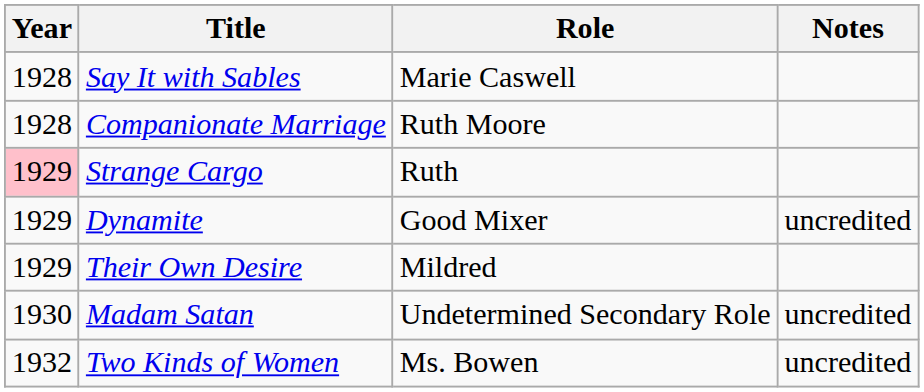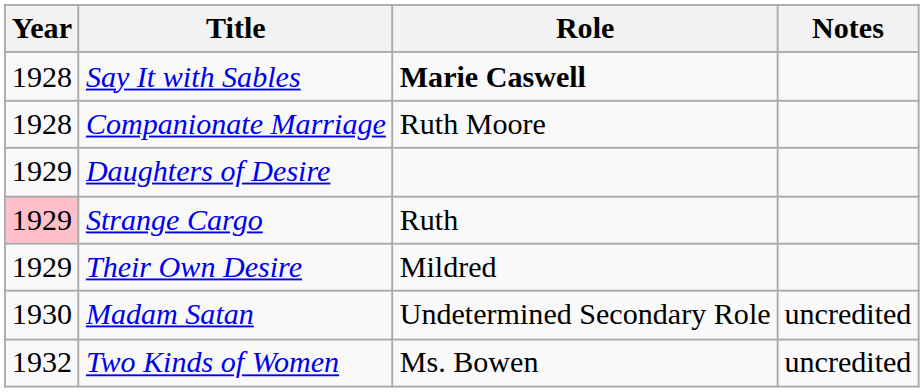 <table class="wikitable">
 <tr>
 <th>Year</th>
 <th>Title</th>
 <th>Role</th>
 <th>Notes</th>
 </tr>
 <tr>
 <td>1928</td>
 <td><em><a href='#'>Say It with Sables</a></em></td>
-<td>Marie Caswell</td>
+<td><strong>Marie Caswell</strong></td>
 <td></td>
 </tr>
 <tr>
 <td>1928</td>
 <td><em><a href='#'>Companionate Marriage</a></em></td>
 <td>Ruth Moore</td>
 <td></td>
 </tr>
 <tr>
+<td>1929</td>
+<td><em><a href='#'>Daughters of Desire</a></em></td>
+<td></td>
+<td></td>
+</tr>
+<tr>
 <td style="background: pink;">1929</td>
 <td><em><a href='#'>Strange Cargo</a></em></td>
 <td>Ruth</td>
 <td></td>
-</tr>
-<tr>
-<td>1929</td>
-<td><em><a href='#'>Dynamite</a></em></td>
-<td>Good Mixer</td>
-<td>uncredited</td>
 </tr>
 <tr>
 <td>1929</td>
 <td><em><a href='#'>Their Own Desire</a></em></td>
 <td>Mildred</td>
 <td></td>
 </tr>
 <tr>
 <td>1930</td>
 <td><em><a href='#'>Madam Satan</a></em></td>
 <td>Undetermined Secondary Role</td>
 <td>uncredited</td>
 </tr>
 <tr>
 <td>1932</td>
 <td><em><a href='#'>Two Kinds of Women</a></em></td>
 <td>Ms. Bowen</td>
 <td>uncredited</td>
 </tr>
 </table>
